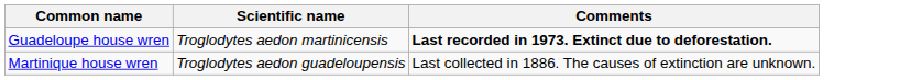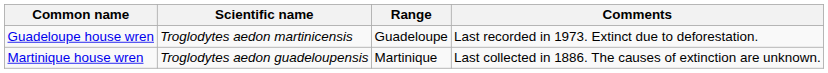 <table class="wikitable sortable">
 <tr>
 <th>Common name</th>
 <th>Scientific name</th>
+<th>Range</th>
 <th class="unsortable">Comments</th>
 </tr>
 <tr>
 <td><a href='#'>Guadeloupe house wren</a></td>
 <td><em>Troglodytes aedon martinicensis</em></td>
-<td><strong>Last recorded in 1973. Extinct due to deforestation.</strong></td>
+<td>Guadeloupe</td>
+<td>Last recorded in 1973. Extinct due to deforestation.</td>
 </tr>
 <tr>
 <td><a href='#'>Martinique house wren</a></td>
 <td><em>Troglodytes aedon guadeloupensis</em></td>
+<td>Martinique</td>
 <td>Last collected in 1886. The causes of extinction are unknown.</td>
 </tr>
 </table>
